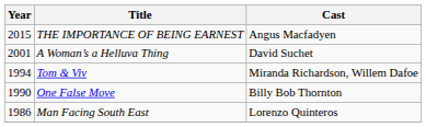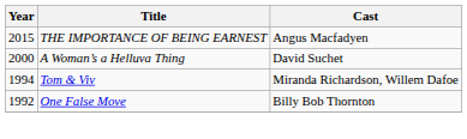 <table class="wikitable" style="font-size:90%">
 <tr style="text-align:center;">
 <th>Year</th>
 <th>Title</th>
 <th>Cast</th>
 </tr>
 <tr>
 <td>2015</td>
 <td><em>THE IMPORTANCE OF BEING EARNEST</em></td>
 <td>Angus Macfadyen</td>
 </tr>
 <tr>
-<td>2001</td>
+<td>2000</td>
 <td><em>A Woman’s a Helluva Thing</em></td>
 <td>David Suchet</td>
 </tr>
 <tr>
 <td>1994</td>
 <td><em><a href='#'>Tom & Viv</a></em></td>
 <td>Miranda Richardson, Willem Dafoe</td>
 </tr>
 <tr>
-<td>1990</td>
+<td>1992</td>
 <td><em><a href='#'>One False Move</a></em></td>
 <td>Billy Bob Thornton</td>
 </tr>
 <tr>
-<td>1986</td>
-<td><em>Man Facing South East</em></td>
-<td>Lorenzo Quinteros</td>
-</tr>
-<tr>
 </tr>
 </table>
